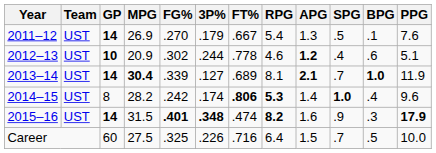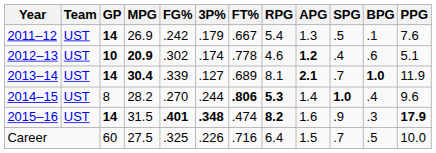 <table class="wikitable sortable">
 <tr>
 <th>Year</th>
 <th>Team</th>
 <th>GP</th>
 <th>MPG</th>
 <th>FG%</th>
 <th>3P%</th>
 <th>FT%</th>
 <th>RPG</th>
 <th>APG</th>
 <th>SPG</th>
 <th>BPG</th>
 <th>PPG</th>
 </tr>
 <tr>
 <td><a href='#'>2011–12</a></td>
 <td><a href='#'>UST</a></td>
 <td><strong>14</strong></td>
 <td>26.9</td>
-<td>.270</td>
+<td>.242</td>
 <td>.179</td>
 <td>.667</td>
 <td>5.4</td>
 <td>1.3</td>
 <td>.5</td>
 <td>.1</td>
 <td>7.6</td>
 </tr>
 <tr>
 <td><a href='#'>2012–13</a></td>
 <td><a href='#'>UST</a></td>
 <td><strong>10</strong></td>
-<td>20.9</td>
+<td><strong>20.9</strong></td>
 <td>.302</td>
-<td>.244</td>
+<td>.174</td>
 <td>.778</td>
 <td>4.6</td>
 <td><strong>1.2</strong></td>
 <td>.4</td>
 <td>.6</td>
 <td>5.1</td>
 </tr>
 <tr>
 <td><a href='#'>2013–14</a></td>
 <td><a href='#'>UST</a></td>
 <td><strong>14</strong></td>
 <td><strong>30.4</strong></td>
 <td>.339</td>
 <td>.127</td>
 <td>.689</td>
 <td>8.1</td>
 <td><strong>2.1</strong></td>
 <td>.7</td>
 <td><strong>1.0</strong></td>
 <td>11.9</td>
 </tr>
 <tr>
 <td><a href='#'>2014–15</a></td>
 <td><a href='#'>UST</a></td>
 <td>8</td>
 <td>28.2</td>
-<td>.242</td>
-<td>.174</td>
+<td>.270</td>
+<td>.244</td>
 <td><strong>.806</strong></td>
 <td><strong>5.3</strong></td>
 <td>1.4</td>
 <td><strong>1.0</strong></td>
 <td>.4</td>
 <td>9.6</td>
 </tr>
 <tr>
 <td><a href='#'>2015–16</a></td>
 <td><a href='#'>UST</a></td>
 <td><strong>14</strong></td>
 <td>31.5</td>
 <td><strong>.401</strong></td>
 <td><strong>.348</strong></td>
 <td>.474</td>
 <td><strong>8.2</strong></td>
 <td>1.6</td>
 <td>.9</td>
 <td>.3</td>
 <td><strong>17.9</strong></td>
 </tr>
 <tr>
 <td colspan="2">Career</td>
 <td>60</td>
 <td>27.5</td>
 <td>.325</td>
 <td>.226</td>
 <td>.716</td>
 <td>6.4</td>
 <td>1.5</td>
 <td>.7</td>
 <td>.5</td>
 <td>10.0</td>
 </tr>
 </table>
